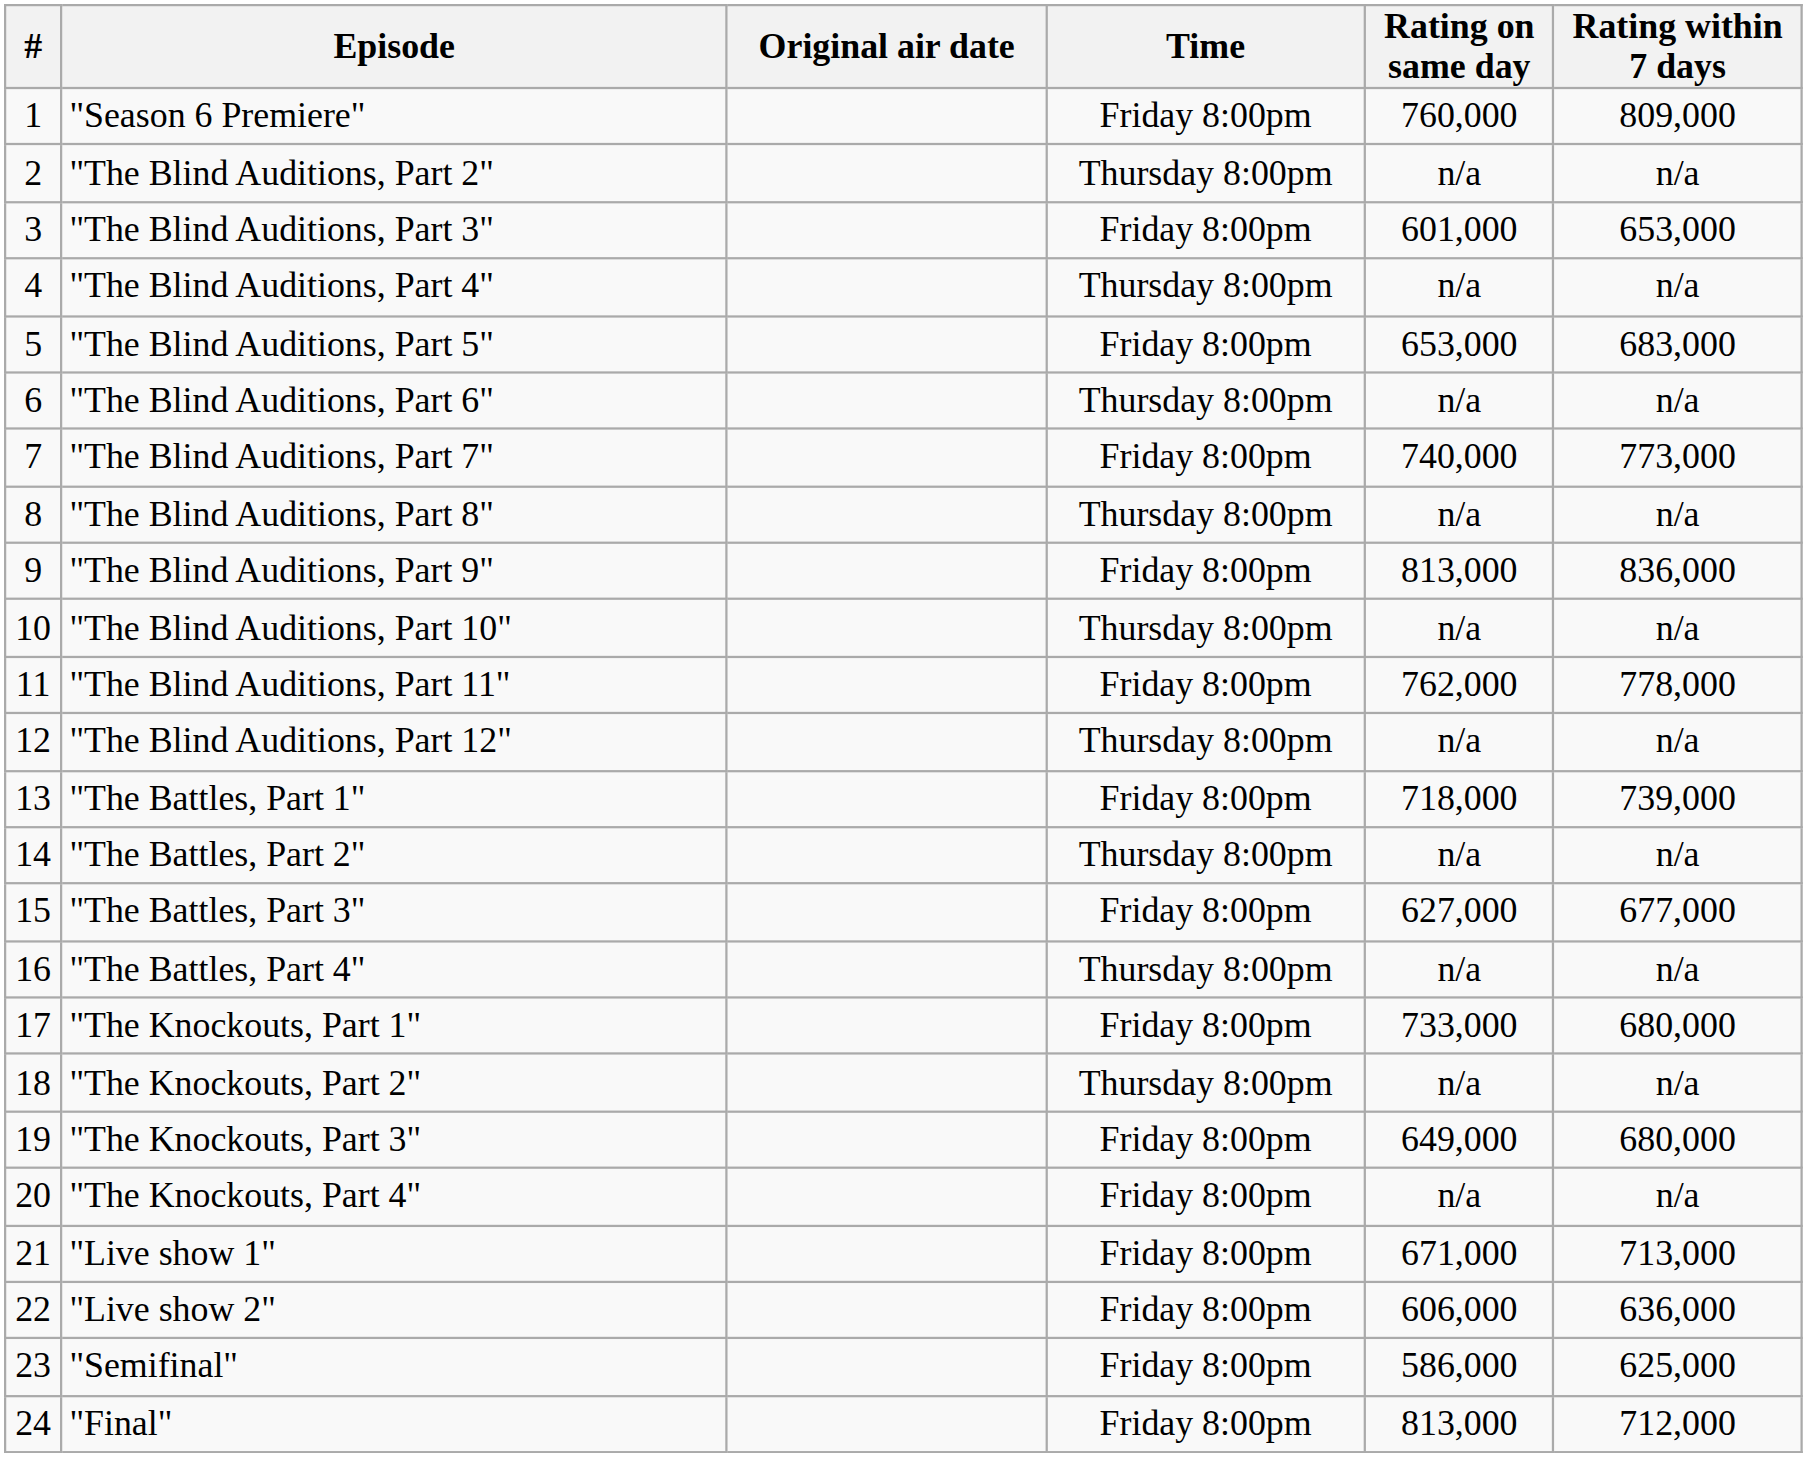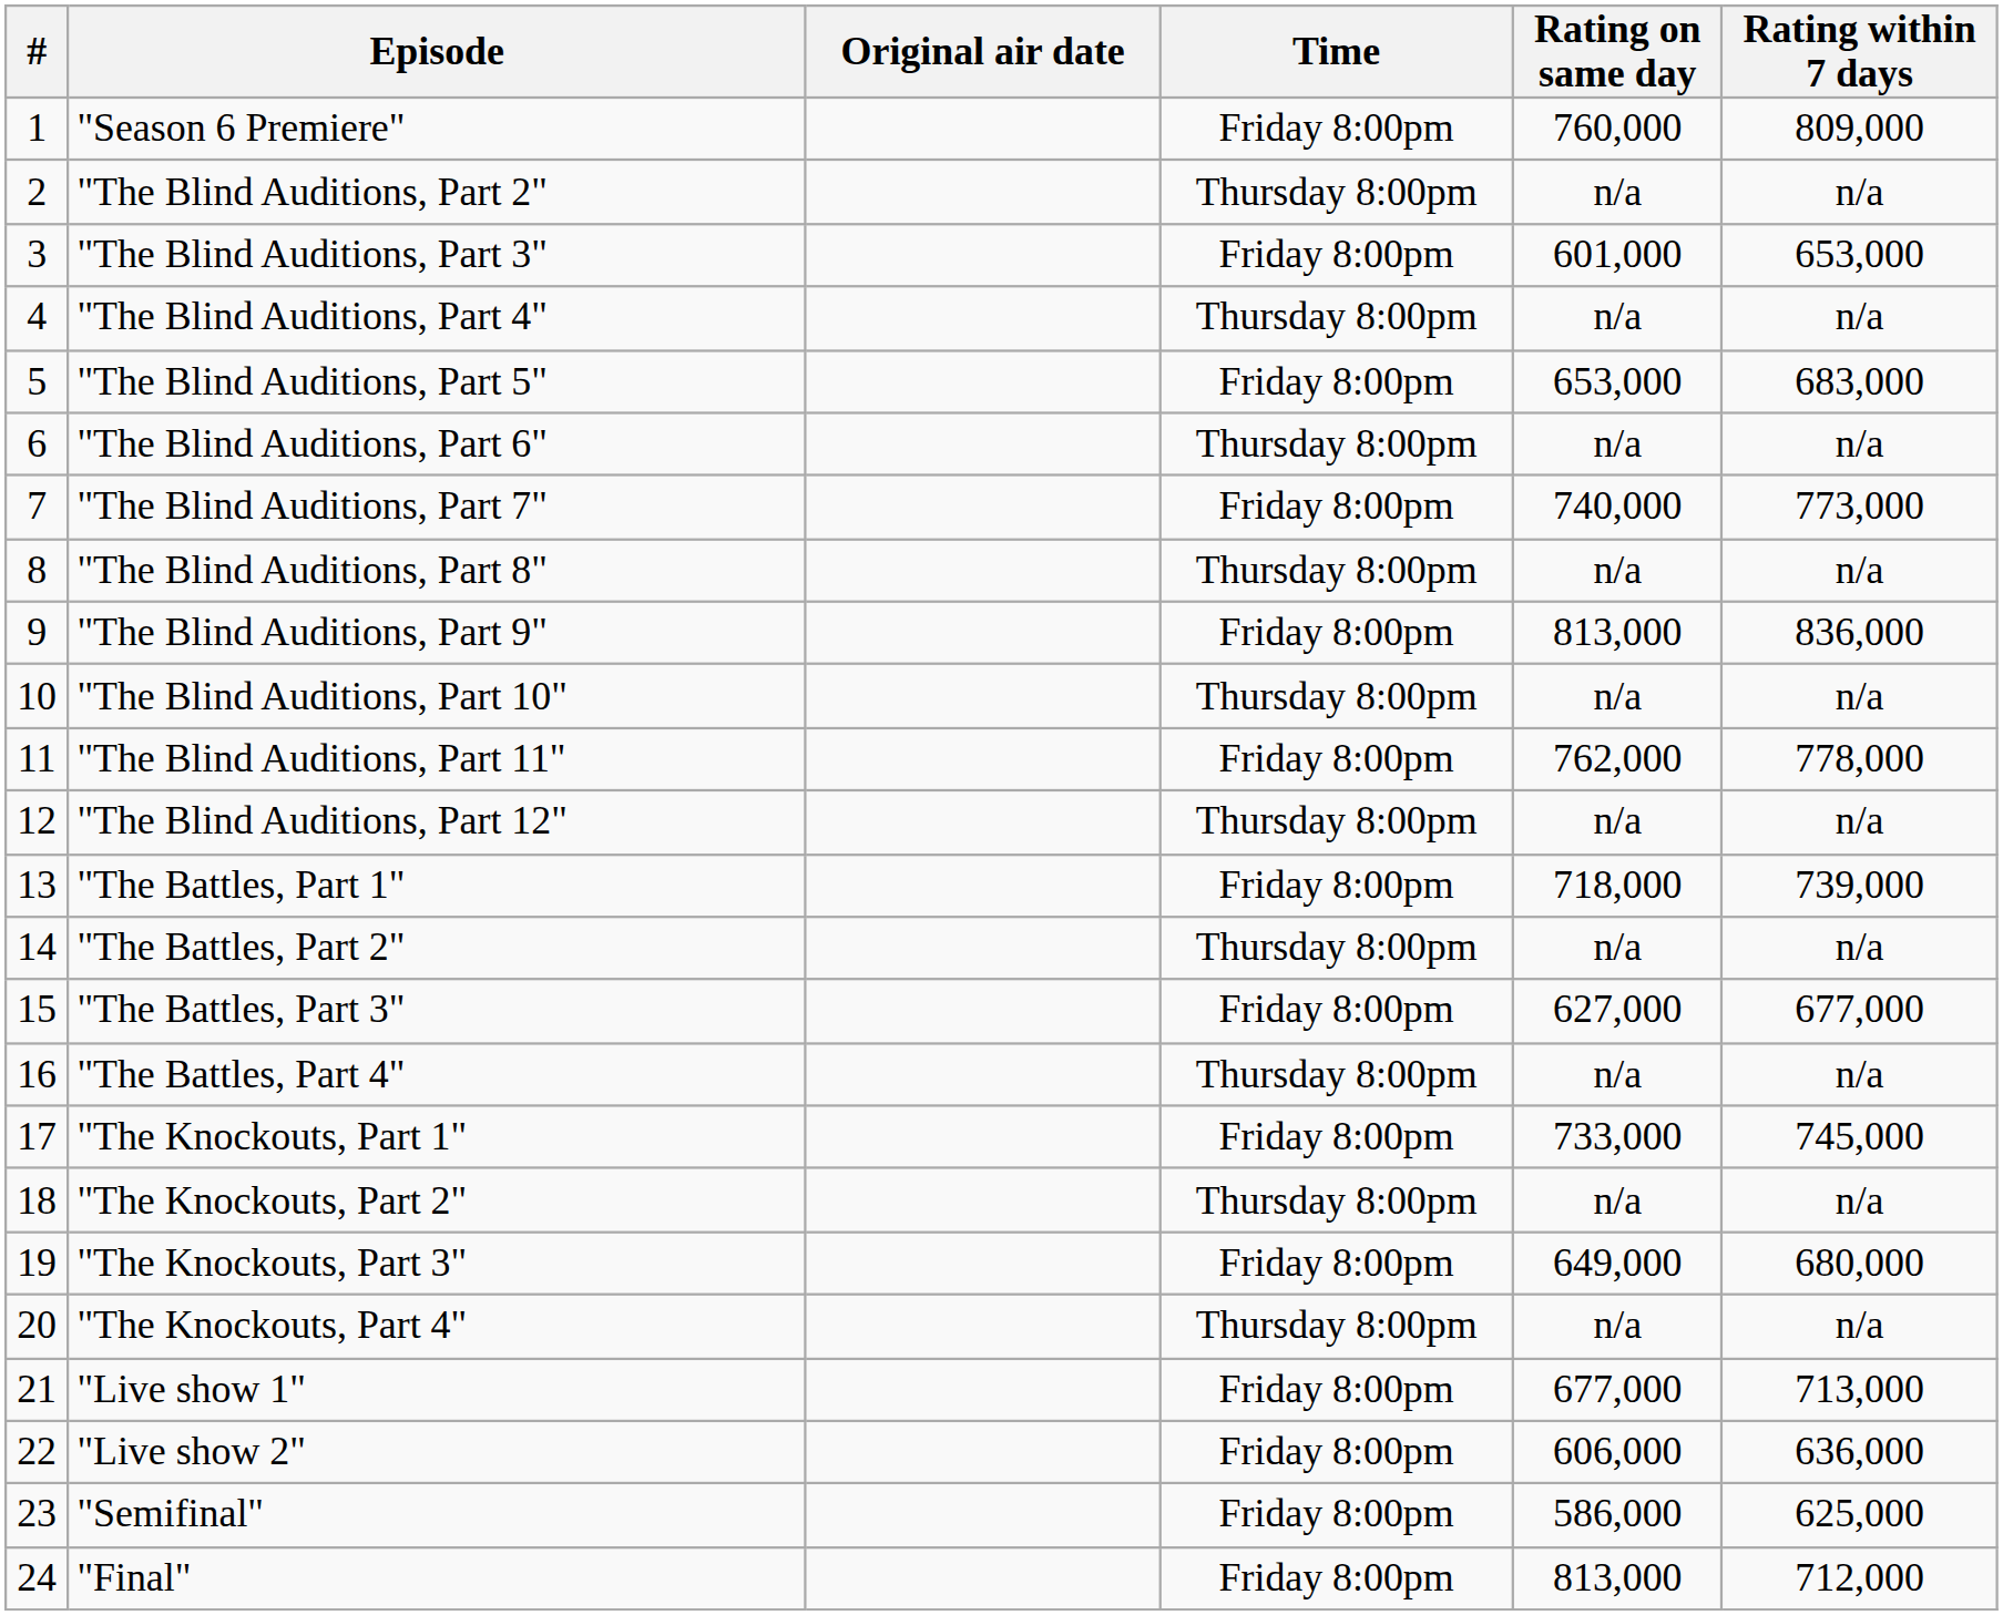 <table style="text-align:center;" class="wikitable">
 <tr>
 <th style="padding:0 8px;">#</th>
 <th style="width:290px;">Episode</th>
 <th style="width:135px;">Original air date</th>
 <th style="width:135px;">Time</th>
 <th style="padding:0 8px;">Rating on<br>same day</th>
 <th style="padding:0 8px;">Rating within<br>7 days</th>
 </tr>
 <tr>
 <td>1</td>
 <td style="text-align:left">"Season 6 Premiere"</td>
 <td></td>
 <td>Friday 8:00pm</td>
 <td>760,000</td>
 <td>809,000</td>
 </tr>
 <tr>
 <td>2</td>
 <td style="text-align:left">"The Blind Auditions, Part 2"</td>
 <td></td>
 <td>Thursday 8:00pm</td>
 <td>n/a</td>
 <td>n/a</td>
 </tr>
 <tr>
 <td>3</td>
 <td style="text-align:left">"The Blind Auditions, Part 3"</td>
 <td></td>
 <td>Friday 8:00pm</td>
 <td>601,000</td>
 <td>653,000</td>
 </tr>
 <tr>
 <td>4</td>
 <td style="text-align:left">"The Blind Auditions, Part 4"</td>
 <td></td>
 <td>Thursday 8:00pm</td>
 <td>n/a</td>
 <td>n/a</td>
 </tr>
 <tr>
 <td>5</td>
 <td style="text-align:left">"The Blind Auditions, Part 5"</td>
 <td></td>
 <td>Friday 8:00pm</td>
 <td>653,000</td>
 <td>683,000</td>
 </tr>
 <tr>
 <td>6</td>
 <td style="text-align:left">"The Blind Auditions, Part 6"</td>
 <td></td>
 <td>Thursday 8:00pm</td>
 <td>n/a</td>
 <td>n/a</td>
 </tr>
 <tr>
 <td>7</td>
 <td style="text-align:left">"The Blind Auditions, Part 7"</td>
 <td></td>
 <td>Friday 8:00pm</td>
 <td>740,000</td>
 <td>773,000</td>
 </tr>
 <tr>
 <td>8</td>
 <td style="text-align:left">"The Blind Auditions, Part 8"</td>
 <td></td>
 <td>Thursday 8:00pm</td>
 <td>n/a</td>
 <td>n/a</td>
 </tr>
 <tr>
 <td>9</td>
 <td style="text-align:left">"The Blind Auditions, Part 9"</td>
 <td></td>
 <td>Friday 8:00pm</td>
 <td>813,000</td>
 <td>836,000</td>
 </tr>
 <tr>
 <td>10</td>
 <td style="text-align:left">"The Blind Auditions, Part 10"</td>
 <td></td>
 <td>Thursday 8:00pm</td>
 <td>n/a</td>
 <td>n/a</td>
 </tr>
 <tr>
 <td>11</td>
 <td style="text-align:left">"The Blind Auditions, Part 11"</td>
 <td></td>
 <td>Friday 8:00pm</td>
 <td>762,000</td>
 <td>778,000</td>
 </tr>
 <tr>
 <td>12</td>
 <td style="text-align:left">"The Blind Auditions, Part 12"</td>
 <td></td>
 <td>Thursday 8:00pm</td>
 <td>n/a</td>
 <td>n/a</td>
 </tr>
 <tr>
 <td>13</td>
 <td style="text-align:left">"The Battles, Part 1"</td>
 <td></td>
 <td>Friday 8:00pm</td>
 <td>718,000</td>
 <td>739,000</td>
 </tr>
 <tr>
 <td>14</td>
 <td style="text-align:left">"The Battles, Part 2"</td>
 <td></td>
 <td>Thursday 8:00pm</td>
 <td>n/a</td>
 <td>n/a</td>
 </tr>
 <tr>
 <td>15</td>
 <td style="text-align:left">"The Battles, Part 3"</td>
 <td></td>
 <td>Friday 8:00pm</td>
 <td>627,000</td>
 <td>677,000</td>
 </tr>
 <tr>
 <td>16</td>
 <td style="text-align:left">"The Battles, Part 4"</td>
 <td></td>
 <td>Thursday 8:00pm</td>
 <td>n/a</td>
 <td>n/a</td>
 </tr>
 <tr>
 <td>17</td>
 <td style="text-align:left">"The Knockouts, Part 1"</td>
 <td></td>
 <td>Friday 8:00pm</td>
 <td>733,000</td>
-<td>680,000</td>
+<td>745,000</td>
 </tr>
 <tr>
 <td>18</td>
 <td style="text-align:left">"The Knockouts, Part 2"</td>
 <td></td>
 <td>Thursday 8:00pm</td>
 <td>n/a</td>
 <td>n/a</td>
 </tr>
 <tr>
 <td>19</td>
 <td style="text-align:left">"The Knockouts, Part 3"</td>
 <td></td>
 <td>Friday 8:00pm</td>
 <td>649,000</td>
 <td>680,000</td>
 </tr>
 <tr>
 <td>20</td>
 <td style="text-align:left">"The Knockouts, Part 4"</td>
 <td></td>
-<td>Friday 8:00pm</td>
+<td>Thursday 8:00pm</td>
 <td>n/a</td>
 <td>n/a</td>
 </tr>
 <tr>
 <td>21</td>
 <td style="text-align:left">"Live show 1"</td>
 <td></td>
 <td>Friday 8:00pm</td>
-<td>671,000</td>
+<td>677,000</td>
 <td>713,000</td>
 </tr>
 <tr>
 <td>22</td>
 <td style="text-align:left">"Live show 2"</td>
 <td></td>
 <td>Friday 8:00pm</td>
 <td>606,000</td>
 <td>636,000</td>
 </tr>
 <tr>
 <td>23</td>
 <td style="text-align:left">"Semifinal"</td>
 <td></td>
 <td>Friday 8:00pm</td>
 <td>586,000</td>
 <td>625,000</td>
 </tr>
 <tr>
 <td>24</td>
 <td style="text-align:left">"Final"</td>
 <td></td>
 <td>Friday 8:00pm</td>
 <td>813,000</td>
 <td>712,000</td>
 </tr>
 </table>
